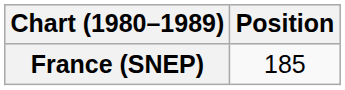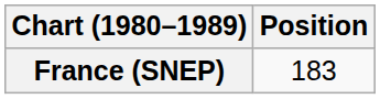 <table class="wikitable plainrowheaders" style="text-align:center">
 <tr>
 <th scope="col">Chart (1980–1989)</th>
 <th scope="col">Position</th>
 </tr>
 <tr>
 <th scope="row">France (SNEP)</th>
-<td>185</td>
+<td>183</td>
 </tr>
 </table>
